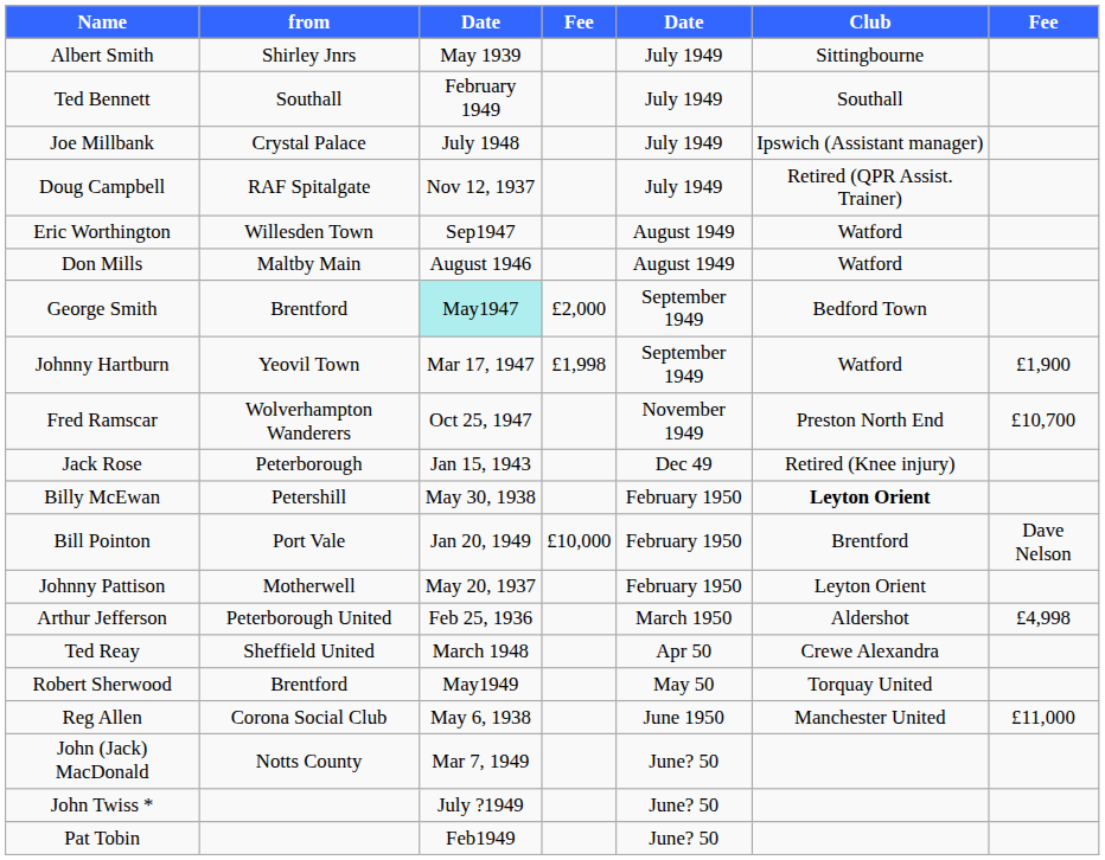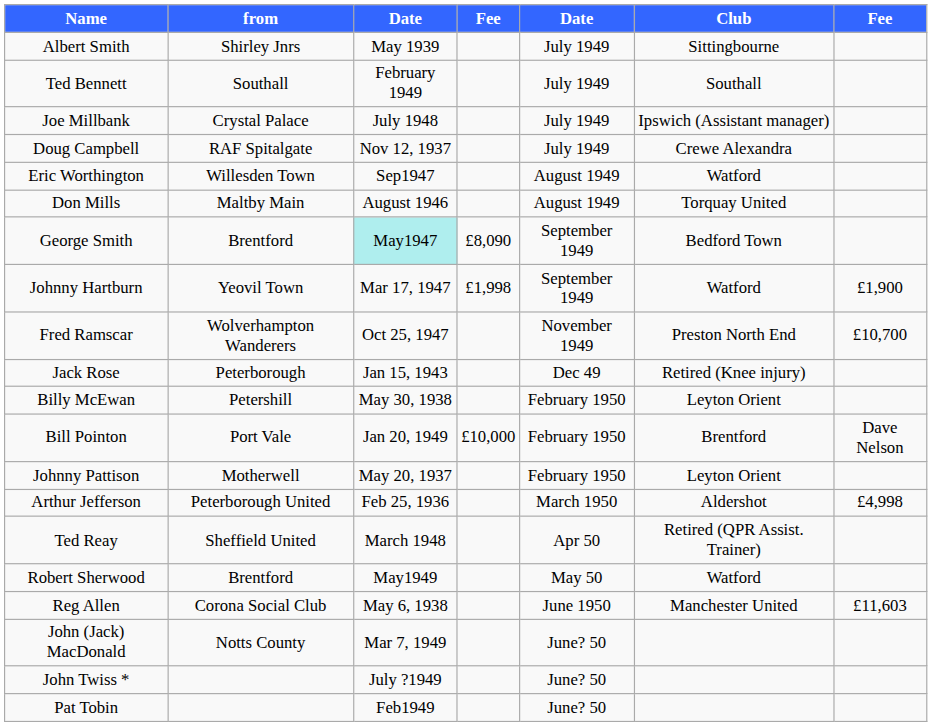 <table class="wikitable" style="text-align:center; font-size:90%; width:90%;">
 <tr>
 <th style="background:#3366ff; color:#FFFFFF; text-align:center;"><strong>Name</strong></th>
 <th style="background:#3366ff; color:#FFFFFF; text-align:center;">from</th>
 <th style="background:#3366ff; color:#FFFFFF; text-align:center;">Date</th>
 <th style="background:#3366ff; color:#FFFFFF; text-align:center;">Fee</th>
 <th style="background:#3366ff; color:#FFFFFF; text-align:center;"><strong>Date</strong></th>
 <th style="background:#3366ff; color:#FFFFFF; text-align:center;">Club</th>
 <th style="background:#3366ff; color:#FFFFFF; text-align:center;">Fee</th>
 </tr>
 <tr>
 <td>Albert Smith</td>
 <td>Shirley Jnrs</td>
 <td>May 1939</td>
 <td></td>
 <td>July 1949</td>
 <td>Sittingbourne</td>
 <td></td>
 </tr>
 <tr>
 <td>Ted Bennett</td>
 <td>Southall</td>
 <td>February 1949</td>
 <td></td>
 <td>July 1949</td>
 <td>Southall</td>
 <td></td>
 </tr>
 <tr>
 <td>Joe Millbank</td>
 <td>Crystal Palace</td>
 <td>July 1948</td>
 <td></td>
 <td>July 1949</td>
 <td>Ipswich (Assistant manager)</td>
 <td></td>
 </tr>
 <tr>
 <td>Doug Campbell</td>
 <td>RAF Spitalgate</td>
 <td>Nov 12, 1937</td>
 <td></td>
 <td>July 1949</td>
-<td>Retired (QPR Assist. Trainer)</td>
+<td>Crewe Alexandra</td>
 <td></td>
 </tr>
 <tr>
 <td>Eric Worthington</td>
 <td>Willesden Town</td>
 <td>Sep1947</td>
 <td></td>
 <td>August 1949</td>
 <td>Watford</td>
 <td></td>
 </tr>
 <tr>
 <td>Don Mills</td>
 <td>Maltby Main</td>
 <td>August 1946</td>
 <td></td>
 <td>August 1949</td>
-<td>Watford</td>
+<td>Torquay United</td>
 <td></td>
 </tr>
 <tr>
 <td>George Smith</td>
 <td>Brentford</td>
 <td style="background: paleturquoise;">May1947</td>
-<td>£2,000</td>
+<td>£8,090</td>
 <td>September 1949</td>
 <td>Bedford Town</td>
 <td></td>
 </tr>
 <tr>
 <td>Johnny Hartburn</td>
 <td>Yeovil Town</td>
 <td>Mar 17, 1947</td>
 <td>£1,998</td>
 <td>September 1949</td>
 <td>Watford</td>
 <td>£1,900</td>
 </tr>
 <tr>
 <td>Fred Ramscar</td>
 <td>Wolverhampton Wanderers</td>
 <td>Oct 25, 1947</td>
 <td></td>
 <td>November 1949</td>
 <td>Preston North End</td>
 <td>£10,700</td>
 </tr>
 <tr>
 <td>Jack Rose</td>
 <td>Peterborough</td>
 <td>Jan 15, 1943</td>
 <td></td>
 <td>Dec 49</td>
 <td>Retired (Knee injury)</td>
 <td></td>
 </tr>
 <tr>
 <td>Billy McEwan</td>
 <td>Petershill</td>
 <td>May 30, 1938</td>
 <td></td>
 <td>February 1950</td>
-<td><strong>Leyton Orient</strong></td>
+<td>Leyton Orient</td>
 <td></td>
 </tr>
 <tr>
 <td>Bill Pointon</td>
 <td>Port Vale</td>
 <td>Jan 20, 1949</td>
 <td>£10,000</td>
 <td>February 1950</td>
 <td>Brentford</td>
 <td>Dave Nelson</td>
 </tr>
 <tr>
 <td>Johnny Pattison</td>
 <td>Motherwell</td>
 <td>May 20, 1937</td>
 <td></td>
 <td>February 1950</td>
 <td>Leyton Orient</td>
 <td></td>
 </tr>
 <tr>
 <td>Arthur Jefferson</td>
 <td>Peterborough United</td>
 <td>Feb 25, 1936</td>
 <td></td>
 <td>March 1950</td>
 <td>Aldershot</td>
 <td>£4,998</td>
 </tr>
 <tr>
 <td>Ted Reay</td>
 <td>Sheffield United</td>
 <td>March 1948</td>
 <td></td>
 <td>Apr 50</td>
-<td>Crewe Alexandra</td>
+<td>Retired (QPR Assist. Trainer)</td>
 <td></td>
 </tr>
 <tr>
 <td>Robert Sherwood</td>
 <td>Brentford</td>
 <td>May1949</td>
 <td></td>
 <td>May 50</td>
-<td>Torquay United</td>
+<td>Watford</td>
 <td></td>
 </tr>
 <tr>
 <td>Reg Allen</td>
 <td>Corona Social Club</td>
 <td>May 6, 1938</td>
 <td></td>
 <td>June 1950</td>
 <td>Manchester United</td>
-<td>£11,000</td>
+<td>£11,603</td>
 </tr>
 <tr>
 <td>John (Jack) MacDonald</td>
 <td>Notts County</td>
 <td>Mar 7, 1949</td>
 <td></td>
 <td>June? 50</td>
 <td></td>
 <td></td>
 </tr>
 <tr>
 <td>John Twiss *</td>
 <td></td>
 <td>July ?1949</td>
 <td></td>
 <td>June? 50</td>
 <td></td>
 <td></td>
 </tr>
 <tr>
 <td>Pat Tobin</td>
 <td></td>
 <td>Feb1949</td>
 <td></td>
 <td>June? 50</td>
 <td></td>
 <td></td>
 </tr>
 </table>
